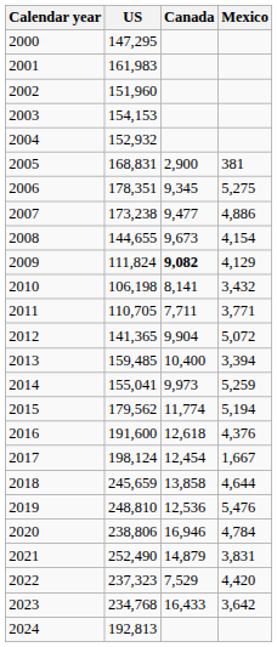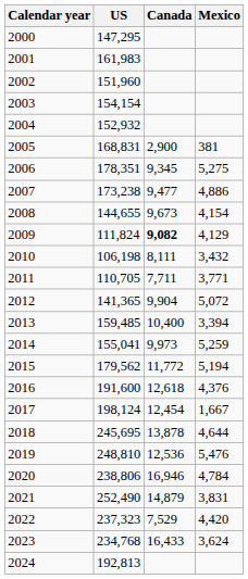 <table class=wikitable style="font-size:97%">
 <tr>
 <th>Calendar year</th>
 <th>US</th>
 <th>Canada</th>
 <th>Mexico</th>
 </tr>
 <tr>
 <td>2000</td>
 <td>147,295</td>
 <td></td>
 <td></td>
 </tr>
 <tr>
 <td>2001</td>
 <td>161,983</td>
 <td></td>
 <td></td>
 </tr>
 <tr>
 <td>2002</td>
 <td>151,960</td>
 <td></td>
 <td></td>
 </tr>
 <tr>
 <td>2003</td>
-<td>154,153</td>
+<td>154,154</td>
 <td></td>
 <td></td>
 </tr>
 <tr>
 <td>2004</td>
 <td>152,932</td>
 <td></td>
 <td></td>
 </tr>
 <tr>
 <td>2005</td>
 <td>168,831</td>
 <td>2,900</td>
 <td>381</td>
 </tr>
 <tr>
 <td>2006</td>
 <td>178,351</td>
 <td>9,345</td>
 <td>5,275</td>
 </tr>
 <tr>
 <td>2007</td>
 <td>173,238</td>
 <td>9,477</td>
 <td>4,886</td>
 </tr>
 <tr>
 <td>2008</td>
 <td>144,655</td>
 <td>9,673</td>
 <td>4,154</td>
 </tr>
 <tr>
 <td>2009</td>
 <td>111,824</td>
 <td><strong>9,082</strong></td>
 <td>4,129</td>
 </tr>
 <tr>
 <td>2010</td>
 <td>106,198</td>
-<td>8,141</td>
+<td>8,111</td>
 <td>3,432</td>
 </tr>
 <tr>
 <td>2011</td>
 <td>110,705</td>
 <td>7,711</td>
 <td>3,771</td>
 </tr>
 <tr>
 <td>2012</td>
 <td>141,365</td>
 <td>9,904</td>
 <td>5,072</td>
 </tr>
 <tr>
 <td>2013</td>
 <td>159,485</td>
 <td>10,400</td>
 <td>3,394</td>
 </tr>
 <tr>
 <td>2014</td>
 <td>155,041</td>
 <td>9,973</td>
 <td>5,259</td>
 </tr>
 <tr>
 <td>2015</td>
 <td>179,562</td>
-<td>11,774</td>
+<td>11,772</td>
 <td>5,194</td>
 </tr>
 <tr>
 <td>2016</td>
 <td>191,600</td>
 <td>12,618</td>
 <td>4,376</td>
 </tr>
 <tr>
 <td>2017</td>
 <td>198,124</td>
 <td>12,454</td>
 <td>1,667</td>
 </tr>
 <tr>
 <td>2018</td>
-<td>245,659</td>
-<td>13,858</td>
+<td>245,695</td>
+<td>13,878</td>
 <td>4,644</td>
 </tr>
 <tr>
 <td>2019</td>
 <td>248,810</td>
 <td>12,536</td>
 <td>5,476</td>
 </tr>
 <tr>
 <td>2020</td>
 <td>238,806</td>
 <td>16,946</td>
 <td>4,784</td>
 </tr>
 <tr>
 <td>2021</td>
 <td>252,490</td>
 <td>14,879</td>
 <td>3,831</td>
 </tr>
 <tr>
 <td>2022</td>
 <td>237,323</td>
 <td>7,529</td>
 <td>4,420</td>
 </tr>
 <tr>
 <td>2023</td>
 <td>234,768</td>
 <td>16,433</td>
-<td>3,642</td>
+<td>3,624</td>
 </tr>
 <tr>
 <td>2024</td>
 <td>192,813</td>
 <td></td>
 <td></td>
 </tr>
 </table>
